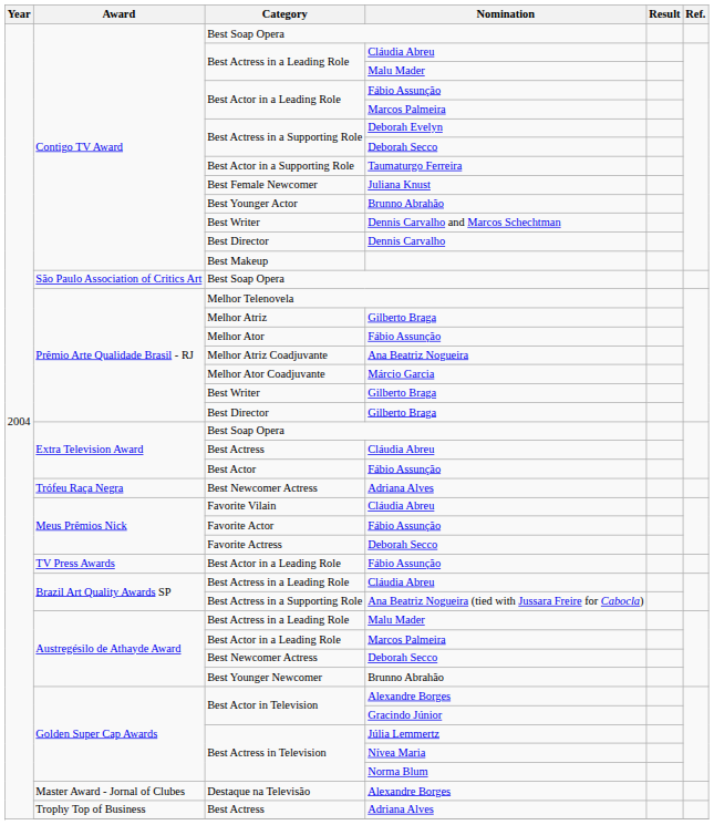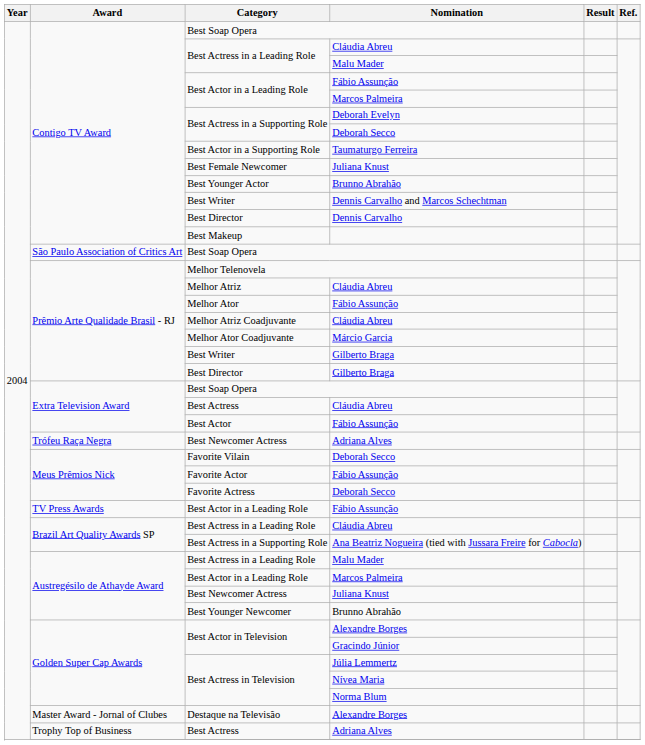 <table class="wikitable" style="font-size: 90%;">
 <tr>
 <th>Year</th>
 <th>Award</th>
 <th>Category</th>
 <th>Nomination</th>
 <th>Result</th>
 <th>Ref.</th>
 </tr>
 <tr>
 <td rowspan=44>2004</td>
 <td rowspan=13><a href='#'>Contigo TV Award</a></td>
 <td colspan=2>Best Soap Opera</td>
 <td></td>
 <td></td>
 </tr>
 <tr>
 <td rowspan=2>Best Actress in a Leading Role</td>
 <td><a href='#'>Cláudia Abreu</a></td>
 <td></td>
 <td rowspan=12></td>
 </tr>
 <tr>
 <td><a href='#'>Malu Mader</a></td>
 <td></td>
 </tr>
 <tr>
 <td rowspan=2>Best Actor in a Leading Role</td>
 <td><a href='#'>Fábio Assunção</a></td>
 <td></td>
 </tr>
 <tr>
 <td><a href='#'>Marcos Palmeira</a></td>
 <td></td>
 </tr>
 <tr>
 <td rowspan=2>Best Actress in a Supporting Role</td>
 <td><a href='#'>Deborah Evelyn</a></td>
 <td></td>
 </tr>
 <tr>
 <td><a href='#'>Deborah Secco</a></td>
 <td></td>
 </tr>
 <tr>
 <td>Best Actor in a Supporting Role</td>
 <td><a href='#'>Taumaturgo Ferreira</a></td>
 <td></td>
 </tr>
 <tr>
 <td>Best Female Newcomer</td>
 <td><a href='#'>Juliana Knust</a></td>
 <td></td>
 </tr>
 <tr>
 <td>Best Younger Actor</td>
 <td><a href='#'>Brunno Abrahão</a></td>
 <td></td>
 </tr>
 <tr>
 <td>Best Writer</td>
 <td><a href='#'>Dennis Carvalho</a> and <a href='#'>Marcos Schechtman</a></td>
 <td></td>
 </tr>
 <tr>
 <td>Best Director</td>
 <td><a href='#'>Dennis Carvalho</a></td>
 <td></td>
 </tr>
 <tr>
 <td>Best Makeup</td>
 <td></td>
 <td></td>
 </tr>
 <tr>
 <td><a href='#'>São Paulo Association of Critics Art</a></td>
 <td colspan=2>Best Soap Opera</td>
 <td></td>
 <td></td>
 </tr>
 <tr>
 <td rowspan=7><a href='#'>Prêmio Arte Qualidade Brasil</a> - RJ</td>
 <td colspan=2>Melhor Telenovela</td>
 <td></td>
 <td rowspan=7></td>
 </tr>
 <tr>
 <td>Melhor Atriz</td>
-<td><a href='#'>Gilberto Braga</a></td>
+<td><a href='#'>Cláudia Abreu</a></td>
 <td></td>
 </tr>
 <tr>
 <td>Melhor Ator</td>
 <td><a href='#'>Fábio Assunção</a></td>
 <td></td>
 </tr>
 <tr>
 <td>Melhor Atriz Coadjuvante</td>
-<td><a href='#'>Ana Beatriz Nogueira</a></td>
+<td><a href='#'>Cláudia Abreu</a></td>
 <td></td>
 </tr>
 <tr>
 <td>Melhor Ator Coadjuvante</td>
 <td><a href='#'>Márcio Garcia</a></td>
 <td></td>
 </tr>
 <tr>
 <td>Best Writer</td>
 <td><a href='#'>Gilberto Braga</a></td>
 <td></td>
 </tr>
 <tr>
 <td>Best Director</td>
 <td><a href='#'>Gilberto Braga</a></td>
 <td></td>
 </tr>
 <tr>
 <td rowspan=3><a href='#'>Extra Television Award</a></td>
 <td colspan=2>Best Soap Opera</td>
 <td></td>
 <td rowspan=3></td>
 </tr>
 <tr>
 <td>Best Actress</td>
 <td><a href='#'>Cláudia Abreu</a></td>
 <td></td>
 </tr>
 <tr>
 <td>Best Actor</td>
 <td><a href='#'>Fábio Assunção</a></td>
 <td></td>
 </tr>
 <tr>
 <td><a href='#'>Trófeu Raça Negra</a></td>
 <td>Best Newcomer Actress</td>
 <td><a href='#'>Adriana Alves</a></td>
 <td></td>
 <td></td>
 </tr>
 <tr>
 <td rowspan=3><a href='#'>Meus Prêmios Nick</a></td>
 <td>Favorite Vilain</td>
-<td><a href='#'>Cláudia Abreu</a></td>
+<td><a href='#'>Deborah Secco</a></td>
 <td></td>
 <td rowspan=3></td>
 </tr>
 <tr>
 <td>Favorite Actor</td>
 <td><a href='#'>Fábio Assunção</a></td>
 <td></td>
 </tr>
 <tr>
 <td>Favorite Actress</td>
 <td><a href='#'>Deborah Secco</a></td>
 <td></td>
 </tr>
 <tr>
 <td><a href='#'>TV Press Awards</a></td>
 <td>Best Actor in a Leading Role</td>
 <td><a href='#'>Fábio Assunção</a></td>
 <td></td>
 <td></td>
 </tr>
 <tr>
 <td rowspan=2><a href='#'>Brazil Art Quality Awards</a> SP</td>
 <td>Best Actress in a Leading Role</td>
 <td><a href='#'>Cláudia Abreu</a></td>
 <td></td>
 <td rowspan=2></td>
 </tr>
 <tr>
 <td>Best Actress in a Supporting Role</td>
 <td><a href='#'>Ana Beatriz Nogueira</a> (tied with <a href='#'>Jussara Freire</a> for <em><a href='#'>Cabocla</a></em>)</td>
 <td></td>
 </tr>
 <tr>
 <td rowspan=4><a href='#'>Austregésilo de Athayde Award</a></td>
 <td>Best Actress in a Leading Role</td>
 <td><a href='#'>Malu Mader</a></td>
 <td></td>
 <td rowspan=4></td>
 </tr>
 <tr>
 <td>Best Actor in a Leading Role</td>
 <td><a href='#'>Marcos Palmeira</a></td>
 <td></td>
 </tr>
 <tr>
 <td>Best Newcomer Actress</td>
-<td><a href='#'>Deborah Secco</a></td>
+<td><a href='#'>Juliana Knust</a></td>
 <td></td>
 </tr>
 <tr>
 <td>Best Younger Newcomer</td>
 <td>Brunno Abrahão</td>
 <td></td>
 </tr>
 <tr>
 <td rowspan=5><a href='#'>Golden Super Cap Awards</a></td>
 <td rowspan=2>Best Actor in Television</td>
 <td><a href='#'>Alexandre Borges</a></td>
 <td></td>
 <td rowspan=5></td>
 </tr>
 <tr>
 <td><a href='#'>Gracindo Júnior</a></td>
 <td></td>
 </tr>
 <tr>
 <td rowspan=3>Best Actress in Television</td>
 <td><a href='#'>Júlia Lemmertz</a></td>
 <td></td>
 </tr>
 <tr>
 <td><a href='#'>Nívea Maria</a></td>
 <td></td>
 </tr>
 <tr>
 <td><a href='#'>Norma Blum</a></td>
 <td></td>
 </tr>
 <tr>
 <td>Master Award - Jornal of Clubes</td>
 <td>Destaque na Televisão</td>
 <td><a href='#'>Alexandre Borges</a></td>
 <td></td>
 <td></td>
 </tr>
 <tr>
 <td>Trophy Top of Business</td>
 <td>Best Actress</td>
 <td><a href='#'>Adriana Alves</a></td>
 <td></td>
 <td></td>
 </tr>
 <tr>
 </tr>
 </table>
